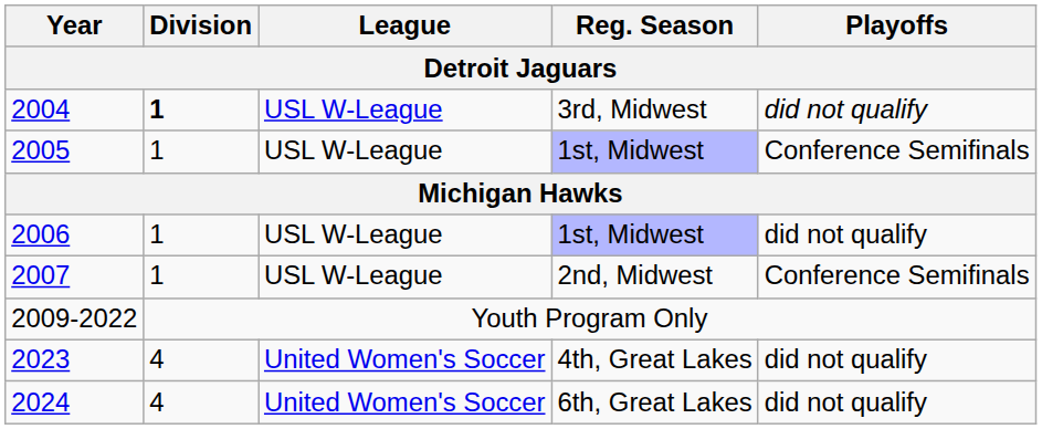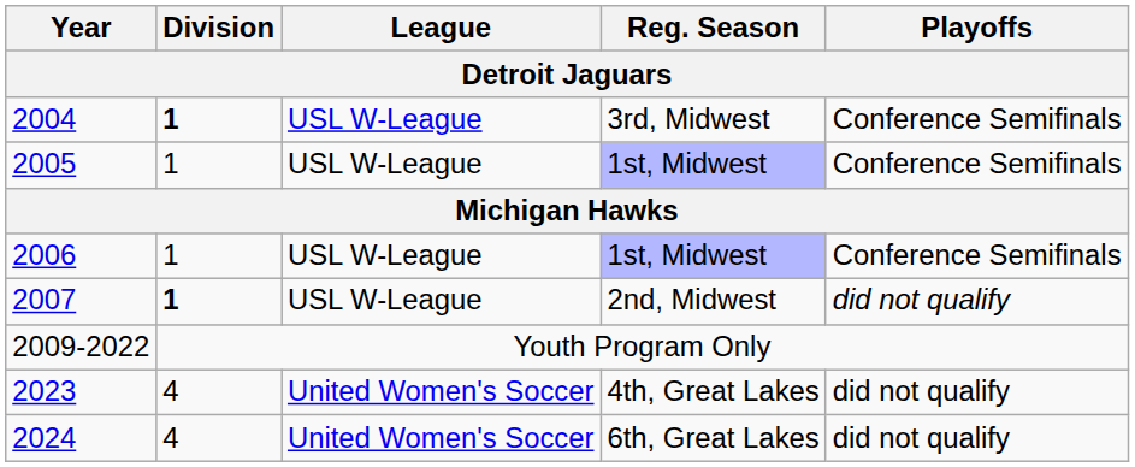 <table class="wikitable">
 <tr>
 <th>Year</th>
 <th>Division</th>
 <th>League</th>
 <th>Reg. Season</th>
 <th>Playoffs</th>
 </tr>
 <tr>
 <th colspan=5 style=text-algin=center>Detroit Jaguars</th>
 </tr>
 <tr>
 <td><a href='#'>2004</a></td>
 <td><strong>1</strong></td>
 <td><a href='#'>USL W-League</a></td>
 <td>3rd, Midwest</td>
-<td><em>did not qualify</td>
+<td>Conference Semifinals</td>
 </tr>
 <tr>
 <td><a href='#'>2005</a></td>
 <td>1</td>
 <td>USL W-League</td>
 <td bgcolor="B3B7FF">1st, Midwest</td>
 <td>Conference Semifinals</td>
 </tr>
 <tr>
 <th colspan=5 style=text-algin=center>Michigan Hawks</th>
 </tr>
 <tr>
 <td><a href='#'>2006</a></td>
 <td>1</td>
 <td>USL W-League</td>
 <td bgcolor="B3B7FF">1st, Midwest</td>
-<td></em>did not qualify<em></td>
+<td>Conference Semifinals</td>
 </tr>
 <tr>
 <td><a href='#'>2007</a></td>
-<td>1</td>
+<td><strong>1</strong></td>
 <td>USL W-League</td>
 <td>2nd, Midwest</td>
-<td>Conference Semifinals</td>
+<td><em>did not qualify</td>
 </tr>
 <tr>
 <td>2009-2022</td>
 <td colspan=4 style=text-align:center>Youth Program Only</td>
 </tr>
 <tr>
 <td><a href='#'>2023</a></td>
 <td>4</td>
 <td><a href='#'>United Women's Soccer</a></td>
 <td>4th, Great Lakes</td>
 <td></em>did not qualify<em></td>
 </tr>
 <tr>
 <td><a href='#'>2024</a></td>
 <td>4</td>
 <td><a href='#'>United Women's Soccer</a></td>
 <td>6th, Great Lakes</td>
 <td></em>did not qualify<em></td>
 </tr>
 </table>
